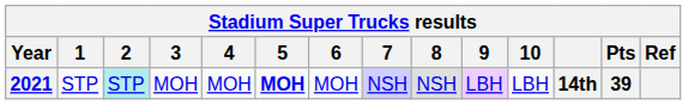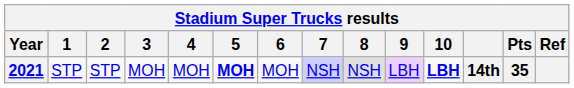 <table class="wikitable" style="text-align:center; font-size:80%">
 <tr>
 <th colspan=45><a href='#'>Stadium Super Trucks</a> results</th>
 </tr>
 <tr>
 <th>Year</th>
 <th>1</th>
 <th>2</th>
 <th>3</th>
 <th>4</th>
 <th>5</th>
 <th>6</th>
 <th>7</th>
 <th>8</th>
 <th>9</th>
 <th>10</th>
 <th></th>
 <th>Pts</th>
 <th>Ref</th>
 </tr>
 <tr>
 <th><a href='#'>2021</a></th>
 <td><a href='#'>STP</a></td>
-<td style="background: paleturquoise;"><a href='#'>STP</a></td>
+<td><a href='#'>STP</a></td>
 <td><a href='#'>MOH</a></td>
 <td><a href='#'>MOH</a></td>
 <td><strong><a href='#'>MOH</a></strong></td>
 <td><a href='#'>MOH</a></td>
 <td style="background:#CFCFFF;"><a href='#'>NSH</a><br></td>
 <td style="background:#DFDFDF;"><a href='#'>NSH</a><br></td>
 <td style="background:#EFCFFF;"><a href='#'>LBH</a><br></td>
-<td><a href='#'>LBH</a><br></td>
+<td><strong><a href='#'>LBH</a><br></strong></td>
 <th>14th</th>
-<th>39</th>
+<th>35</th>
 <th></th>
 </tr>
 </table>
